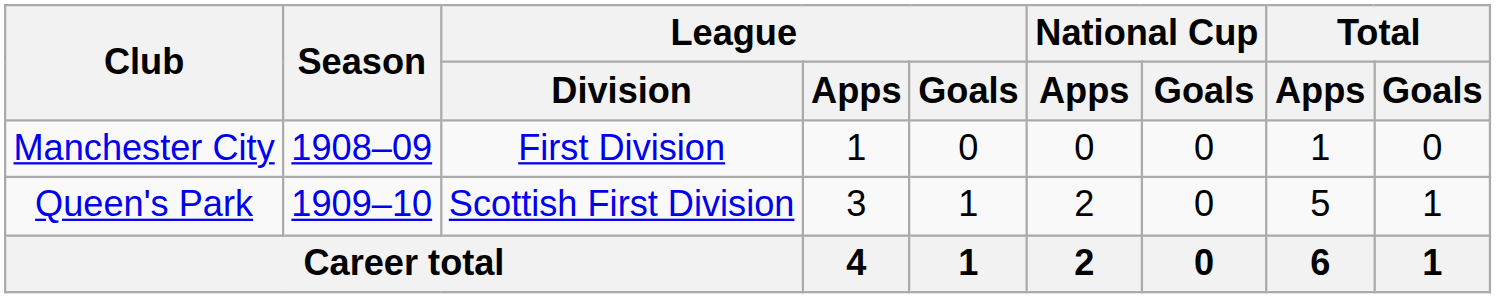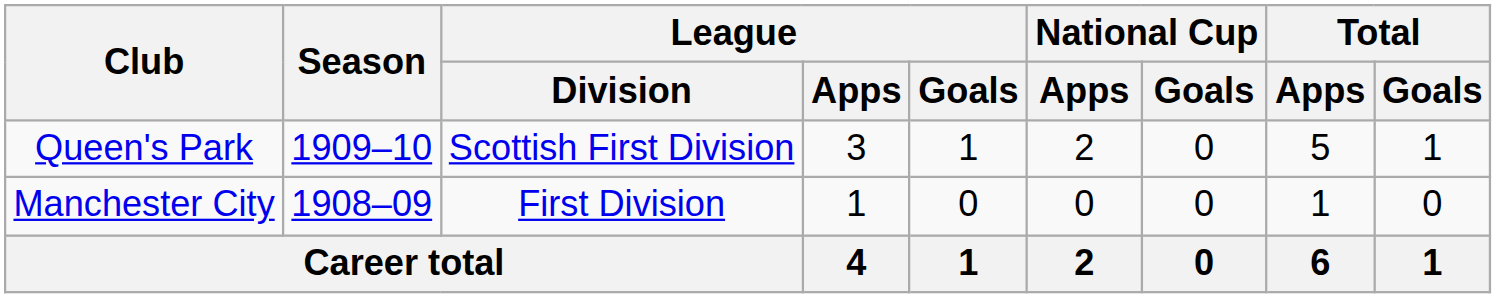 <table class="wikitable" style="text-align: center">
 <tr>
 <th rowspan="2">Club</th>
 <th rowspan="2">Season</th>
 <th colspan="3">League</th>
 <th colspan="2">National Cup</th>
 <th colspan="2">Total</th>
 </tr>
 <tr>
 <th>Division</th>
 <th>Apps</th>
 <th>Goals</th>
 <th>Apps</th>
 <th>Goals</th>
 <th>Apps</th>
 <th>Goals</th>
 </tr>
 <tr>
+<td><a href='#'>Queen's Park</a></td>
+<td><a href='#'>1909–10</a></td>
+<td><a href='#'>Scottish First Division</a></td>
+<td>3</td>
+<td>1</td>
+<td>2</td>
+<td>0</td>
+<td>5</td>
+<td>1</td>
+</tr>
+<tr>
 <td><a href='#'>Manchester City</a></td>
 <td><a href='#'>1908–09</a></td>
 <td><a href='#'>First Division</a></td>
 <td>1</td>
 <td>0</td>
 <td>0</td>
 <td>0</td>
 <td>1</td>
 <td>0</td>
 </tr>
 <tr>
-<td><a href='#'>Queen's Park</a></td>
-<td><a href='#'>1909–10</a></td>
-<td><a href='#'>Scottish First Division</a></td>
-<td>3</td>
-<td>1</td>
-<td>2</td>
-<td>0</td>
-<td>5</td>
-<td>1</td>
-</tr>
-<tr>
 <th colspan="3">Career total</th>
 <th>4</th>
 <th>1</th>
 <th>2</th>
 <th>0</th>
 <th>6</th>
 <th>1</th>
 </tr>
 </table>
